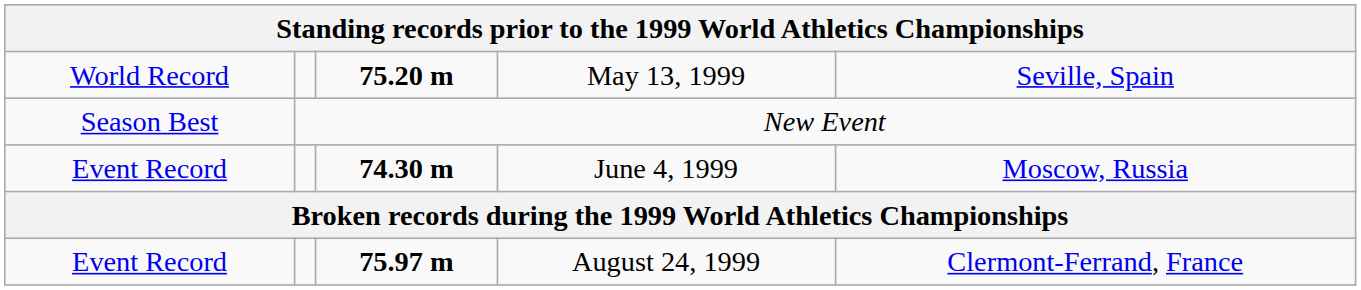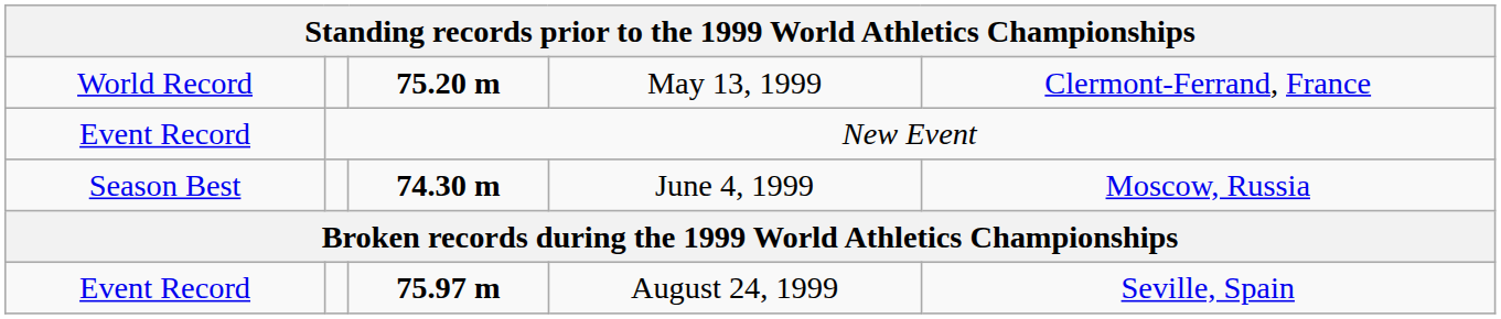 <table class="wikitable" style=" text-align:center; font-size:110%;" width="95%">
 <tr>
 <th colspan="5">Standing records prior to the 1999 World Athletics Championships</th>
 </tr>
 <tr>
 <td><a href='#'>World Record</a></td>
 <td></td>
 <td><strong>75.20 m </strong></td>
 <td>May 13, 1999</td>
-<td> <a href='#'>Seville, Spain</a></td>
+<td> <a href='#'>Clermont-Ferrand</a>, <a href='#'>France</a></td>
+</tr>
+<tr>
+<td><a href='#'>Event Record</a></td>
+<td colspan=4><em>New Event</em></td>
 </tr>
 <tr>
 <td><a href='#'>Season Best</a></td>
-<td colspan=4><em>New Event</em></td>
-</tr>
-<tr>
-<td><a href='#'>Event Record</a></td>
 <td></td>
 <td><strong>74.30 m </strong></td>
 <td>June 4, 1999</td>
 <td> <a href='#'>Moscow, Russia</a></td>
 </tr>
 <tr>
 <th colspan="5">Broken records during the 1999 World Athletics Championships</th>
 </tr>
 <tr>
 <td><a href='#'>Event Record</a></td>
 <td></td>
 <td><strong>75.97 m </strong></td>
 <td>August 24, 1999</td>
-<td> <a href='#'>Clermont-Ferrand</a>, <a href='#'>France</a></td>
+<td> <a href='#'>Seville, Spain</a></td>
 </tr>
 </table>
